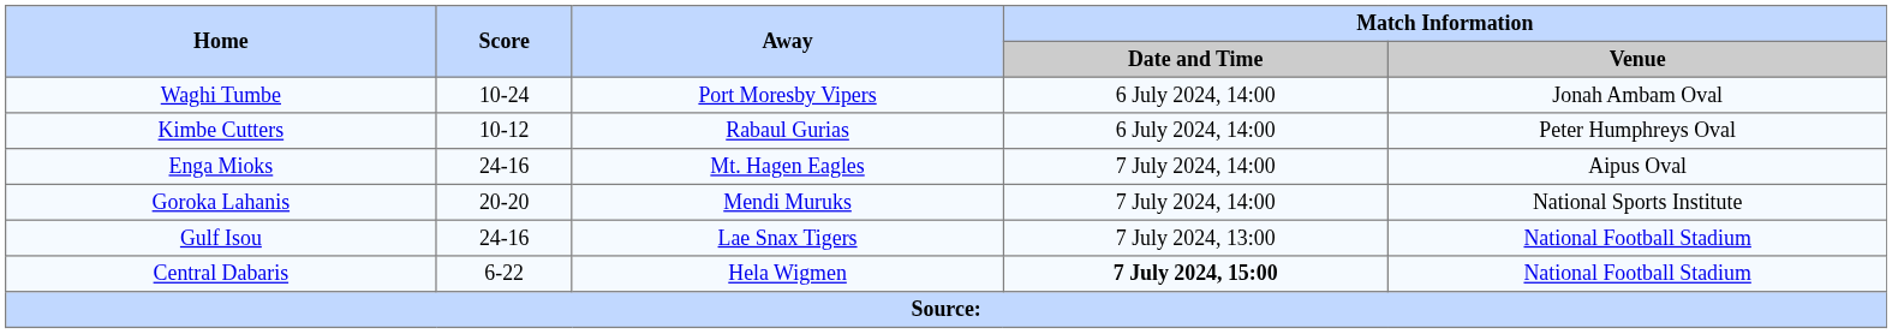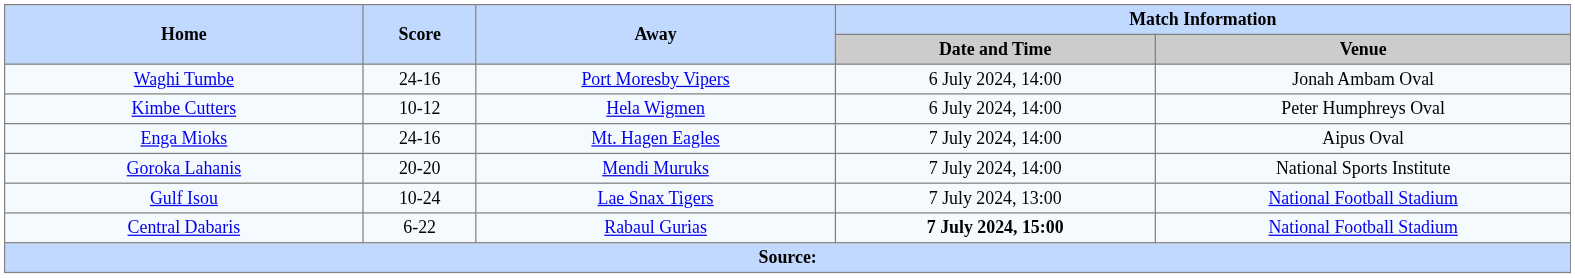 <table border=1 style="border-collapse:collapse; font-size:90%; text-align:center;" cellpadding=3 cellspacing=0 width=100%>
 <tr style="background:#C1D8ff;">
 <th rowspan="2" width="19%">Home</th>
 <th rowspan="2" width="6%">Score</th>
 <th rowspan="2" width="19%">Away</th>
 <th colspan="4">Match Information</th>
 </tr>
 <tr bgcolor="#CCCCCC">
 <th width="17%">Date and Time</th>
 <th width="22%">Venue</th>
 </tr>
 <tr bgcolor="#F5FAFF">
 <td><a href='#'>Waghi Tumbe</a></td>
-<td>10-24</td>
+<td>24-16</td>
 <td> <a href='#'>Port Moresby Vipers</a></td>
 <td>6 July 2024, 14:00</td>
 <td>Jonah Ambam Oval</td>
 </tr>
 <tr bgcolor="#F5FAFF">
 <td> <a href='#'>Kimbe Cutters</a></td>
 <td>10-12</td>
-<td><a href='#'>Rabaul Gurias</a></td>
+<td><a href='#'>Hela Wigmen</a></td>
 <td>6 July 2024, 14:00</td>
 <td>Peter Humphreys Oval</td>
 </tr>
 <tr bgcolor="#F5FAFF">
 <td><a href='#'>Enga Mioks</a></td>
 <td>24-16</td>
 <td><a href='#'>Mt. Hagen Eagles</a></td>
 <td>7 July 2024, 14:00</td>
 <td>Aipus Oval</td>
 </tr>
 <tr bgcolor="#F5FAFF">
 <td><a href='#'>Goroka Lahanis</a></td>
 <td>20-20</td>
 <td><a href='#'>Mendi Muruks</a></td>
 <td>7 July 2024, 14:00</td>
 <td>National Sports Institute</td>
 </tr>
 <tr bgcolor="#F5FAFF">
 <td> <a href='#'>Gulf Isou</a></td>
-<td>24-16</td>
+<td>10-24</td>
 <td> <a href='#'>Lae Snax Tigers</a></td>
 <td>7 July 2024, 13:00</td>
 <td><a href='#'>National Football Stadium</a></td>
 </tr>
 <tr bgcolor="#F5FAFF">
 <td> <a href='#'>Central Dabaris</a></td>
 <td>6-22</td>
-<td><a href='#'>Hela Wigmen</a></td>
+<td><a href='#'>Rabaul Gurias</a></td>
 <td><strong>7 July 2024, 15:00</strong></td>
 <td><a href='#'>National Football Stadium</a></td>
 </tr>
 <tr bgcolor="#C1D8FF">
 <th colspan="7">Source: </th>
 </tr>
 </table>
